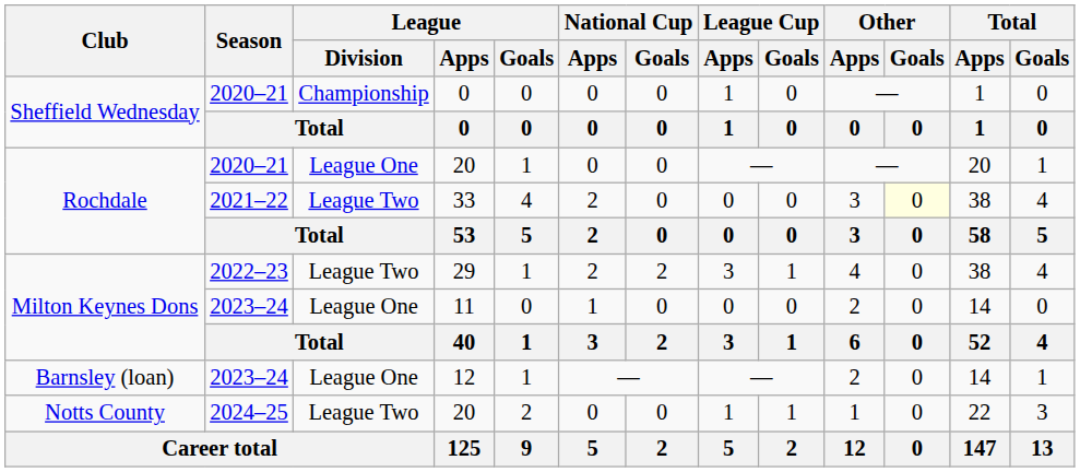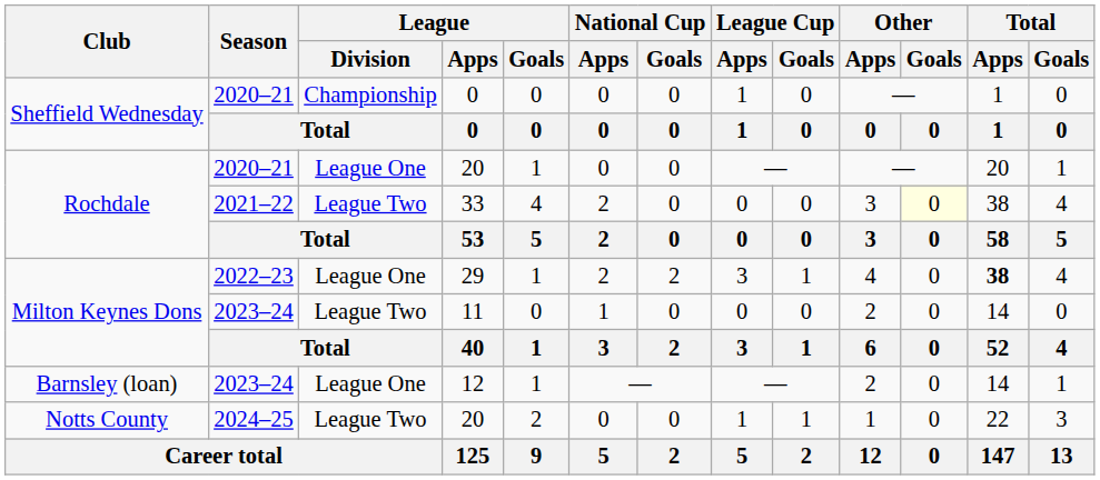 <table class="wikitable" style="text-align: center">
 <tr>
 <th rowspan="2">Club</th>
 <th rowspan="2">Season</th>
 <th colspan="3">League</th>
 <th colspan="2">National Cup</th>
 <th colspan="2">League Cup</th>
 <th colspan="2">Other</th>
 <th colspan="2">Total</th>
 </tr>
 <tr>
 <th>Division</th>
 <th>Apps</th>
 <th>Goals</th>
 <th>Apps</th>
 <th>Goals</th>
 <th>Apps</th>
 <th>Goals</th>
 <th>Apps</th>
 <th>Goals</th>
 <th>Apps</th>
 <th>Goals</th>
 </tr>
 <tr>
 <td rowspan="2"><a href='#'>Sheffield Wednesday</a></td>
 <td><a href='#'>2020–21</a></td>
 <td><a href='#'>Championship</a></td>
 <td>0</td>
 <td>0</td>
 <td>0</td>
 <td>0</td>
 <td>1</td>
 <td>0</td>
 <td colspan=2>—</td>
 <td>1</td>
 <td>0</td>
 </tr>
 <tr>
 <th colspan="2">Total</th>
 <th>0</th>
 <th>0</th>
 <th>0</th>
 <th>0</th>
 <th>1</th>
 <th>0</th>
 <th>0</th>
 <th>0</th>
 <th>1</th>
 <th>0</th>
 </tr>
 <tr>
 <td rowspan="3"><a href='#'>Rochdale</a></td>
 <td><a href='#'>2020–21</a></td>
 <td><a href='#'>League One</a></td>
 <td>20</td>
 <td>1</td>
 <td>0</td>
 <td>0</td>
 <td colspan=2>—</td>
 <td colspan=2>—</td>
 <td>20</td>
 <td>1</td>
 </tr>
 <tr>
 <td><a href='#'>2021–22</a></td>
 <td><a href='#'>League Two</a></td>
 <td>33</td>
 <td>4</td>
 <td>2</td>
 <td>0</td>
 <td>0</td>
 <td>0</td>
 <td>3</td>
 <td style="background: lightyellow;">0</td>
 <td>38</td>
 <td>4</td>
 </tr>
 <tr>
 <th colspan="2">Total</th>
 <th>53</th>
 <th>5</th>
 <th>2</th>
 <th>0</th>
 <th>0</th>
 <th>0</th>
 <th>3</th>
 <th>0</th>
 <th>58</th>
 <th>5</th>
 </tr>
 <tr>
 <td rowspan="3"><a href='#'>Milton Keynes Dons</a></td>
 <td><a href='#'>2022–23</a></td>
-<td>League Two</td>
+<td>League One</td>
 <td>29</td>
 <td>1</td>
 <td>2</td>
 <td>2</td>
 <td>3</td>
 <td>1</td>
 <td>4</td>
 <td>0</td>
-<td>38</td>
+<td><strong>38</strong></td>
 <td>4</td>
 </tr>
 <tr>
 <td><a href='#'>2023–24</a></td>
-<td>League One</td>
+<td>League Two</td>
 <td>11</td>
 <td>0</td>
 <td>1</td>
 <td>0</td>
 <td>0</td>
 <td>0</td>
 <td>2</td>
 <td>0</td>
 <td>14</td>
 <td>0</td>
 </tr>
 <tr>
 <th colspan="2">Total</th>
 <th>40</th>
 <th>1</th>
 <th>3</th>
 <th>2</th>
 <th>3</th>
 <th>1</th>
 <th>6</th>
 <th>0</th>
 <th>52</th>
 <th>4</th>
 </tr>
 <tr>
 <td><a href='#'>Barnsley</a> (loan)</td>
 <td><a href='#'>2023–24</a></td>
 <td>League One</td>
 <td>12</td>
 <td>1</td>
 <td colspan=2>—</td>
 <td colspan=2>—</td>
 <td>2</td>
 <td>0</td>
 <td>14</td>
 <td>1</td>
 </tr>
 <tr>
 <td><a href='#'>Notts County</a></td>
 <td><a href='#'>2024–25</a></td>
 <td>League Two</td>
 <td>20</td>
 <td>2</td>
 <td>0</td>
 <td>0</td>
 <td>1</td>
 <td>1</td>
 <td>1</td>
 <td>0</td>
 <td>22</td>
 <td>3</td>
 </tr>
 <tr>
 <th colspan="3">Career total</th>
 <th>125</th>
 <th>9</th>
 <th>5</th>
 <th>2</th>
 <th>5</th>
 <th>2</th>
 <th>12</th>
 <th>0</th>
 <th>147</th>
 <th>13</th>
 </tr>
 </table>
